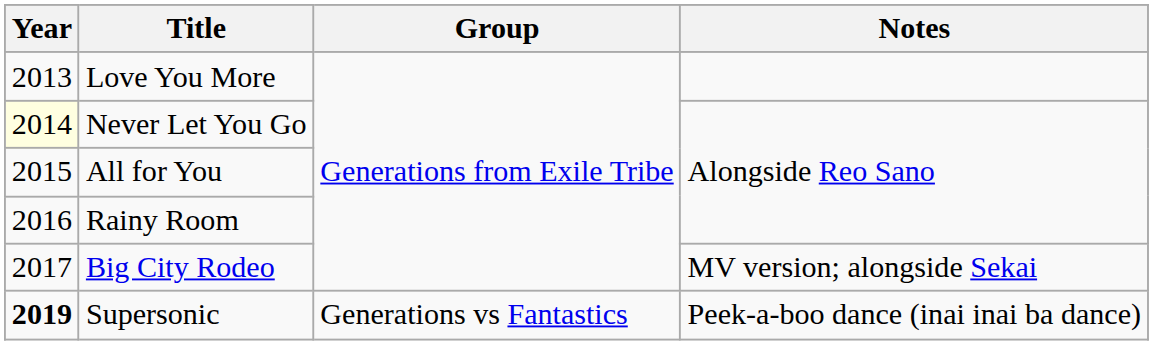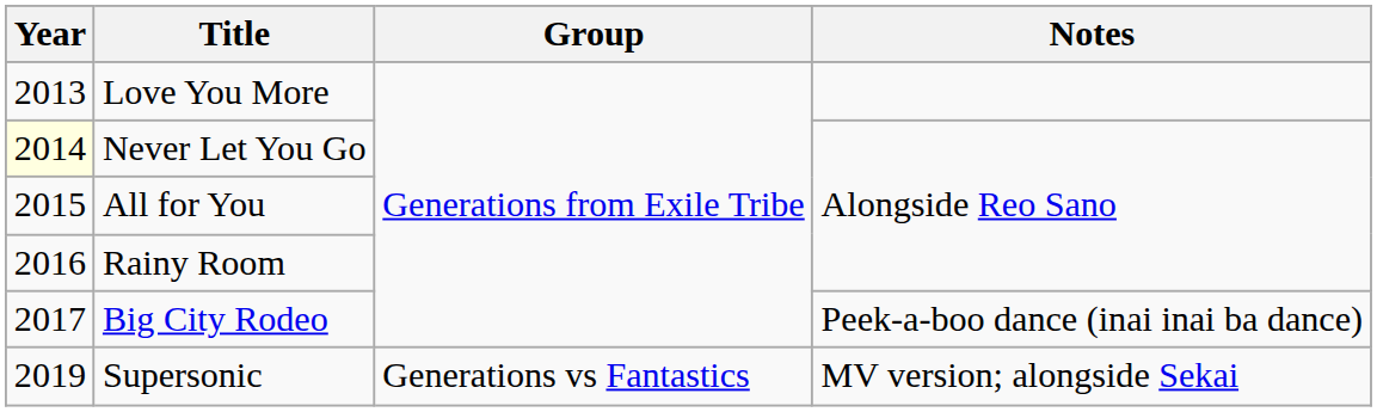 <table class="wikitable">
 <tr>
 <th>Year</th>
 <th>Title</th>
 <th>Group</th>
 <th>Notes</th>
 </tr>
 <tr>
 <td>2013</td>
 <td>Love You More</td>
 <td rowspan="5"><a href='#'>Generations from Exile Tribe</a></td>
 <td></td>
 </tr>
 <tr>
 <td style="background: lightyellow;">2014</td>
 <td>Never Let You Go</td>
 <td rowspan="3">Alongside <a href='#'>Reo Sano</a></td>
 </tr>
 <tr>
 <td>2015</td>
 <td>All for You</td>
 </tr>
 <tr>
 <td>2016</td>
 <td>Rainy Room</td>
 </tr>
 <tr>
 <td>2017</td>
 <td><a href='#'>Big City Rodeo</a></td>
+<td>Peek-a-boo dance (inai inai ba dance)</td>
+</tr>
+<tr>
+<td>2019</td>
+<td>Supersonic</td>
+<td>Generations vs <a href='#'>Fantastics</a></td>
 <td>MV version; alongside <a href='#'>Sekai</a></td>
 </tr>
-<tr>
-<td><strong>2019</strong></td>
-<td>Supersonic</td>
-<td>Generations vs <a href='#'>Fantastics</a></td>
-<td>Peek-a-boo dance (inai inai ba dance)</td>
-</tr>
 </table>
